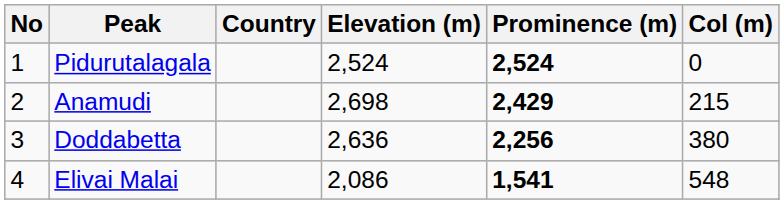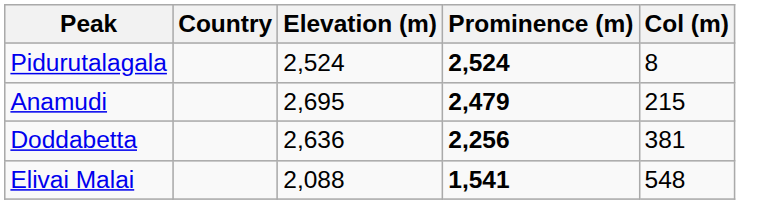 <table class="wikitable sortable">
 <tr>
-<th>No</th>
 <th>Peak</th>
 <th>Country</th>
 <th>Elevation (m)</th>
 <th>Prominence (m)</th>
 <th>Col (m)</th>
 </tr>
 <tr>
-<td>1</td>
 <td><a href='#'>Pidurutalagala</a></td>
 <td></td>
 <td>2,524</td>
 <td><strong>2,524</strong></td>
-<td>0</td>
+<td>8</td>
 </tr>
 <tr>
-<td>2</td>
 <td><a href='#'>Anamudi</a></td>
 <td></td>
-<td>2,698</td>
-<td><strong>2,429</strong></td>
+<td>2,695</td>
+<td><strong>2,479</strong></td>
 <td>215</td>
 </tr>
 <tr>
-<td>3</td>
 <td><a href='#'>Doddabetta</a></td>
 <td></td>
 <td>2,636</td>
 <td><strong>2,256</strong></td>
-<td>380</td>
+<td>381</td>
 </tr>
 <tr>
-<td>4</td>
 <td><a href='#'>Elivai Malai</a></td>
 <td></td>
-<td>2,086</td>
+<td>2,088</td>
 <td><strong>1,541</strong></td>
 <td>548</td>
 </tr>
 </table>
